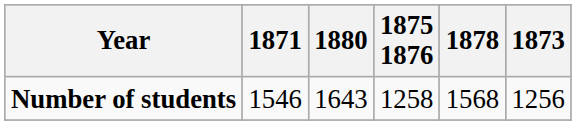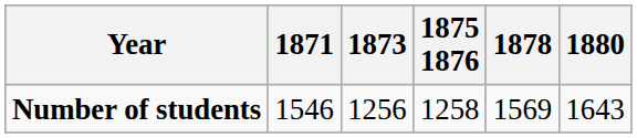 <table class="wikitable">
 <tr>
 <th><strong>Year</strong></th>
 <th>1871</th>
-<th>1880</th>
+<th>1873</th>
 <th>1875<br>1876</th>
 <th>1878</th>
-<th>1873</th>
+<th>1880</th>
 </tr>
 <tr>
 <td><strong>Number of students</strong></td>
 <td>1546</td>
+<td>1256</td>
+<td>1258</td>
+<td>1569</td>
 <td>1643</td>
-<td>1258</td>
-<td>1568</td>
-<td>1256</td>
 </tr>
 </table>
